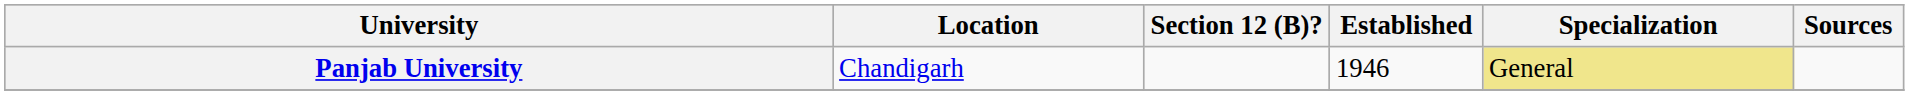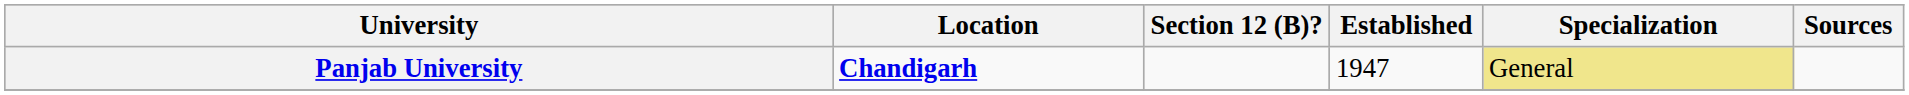 <table class="wikitable sortable collapsible plainrowheaders" border="1" style="text-align:left; width:90%">
 <tr>
 <th scope="col" style="width: 40%;">University</th>
 <th scope="col" style="width: 15%;">Location</th>
 <th scope="col" style="width: 9%;">Section 12 (B)?</th>
 <th scope="col" style="width: 5%;">Established</th>
 <th scope="col" style="width: 15%;">Specialization</th>
 <th scope="col" style="width: 5%;" class="unsortable">Sources</th>
 </tr>
 <tr>
 <th scope="row"><a href='#'>Panjab University</a></th>
-<td><a href='#'>Chandigarh</a></td>
+<td><strong><a href='#'>Chandigarh</a></strong></td>
 <td></td>
-<td>1946</td>
+<td>1947</td>
 <td style="background: khaki;">General</td>
 <td></td>
 </tr>
 <tr>
 </tr>
 </table>
